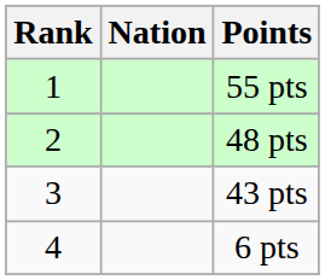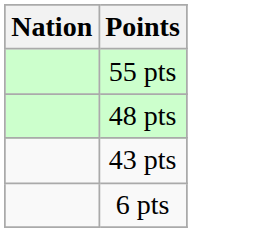 <table class="wikitable sortable" style="text-align:center">
 <tr>
-<th>Rank</th>
 <th>Nation</th>
 <th>Points</th>
 </tr>
 <tr style="background-color:#ccffcc">
-<td>1</td>
 <td align=left></td>
 <td>55 pts</td>
 </tr>
 <tr style="background-color:#ccffcc">
-<td>2</td>
 <td align=left></td>
 <td>48 pts</td>
 </tr>
 <tr>
-<td>3</td>
 <td align=left></td>
 <td>43 pts</td>
 </tr>
 <tr>
-<td>4</td>
 <td align=left></td>
 <td>6 pts</td>
 </tr>
 </table>
